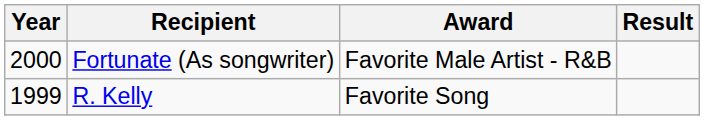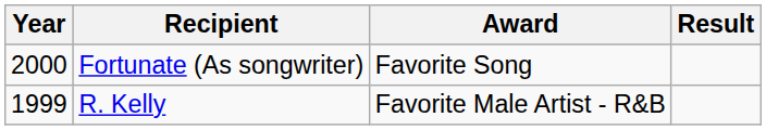 <table class="wikitable">
 <tr>
 <th>Year</th>
 <th>Recipient</th>
 <th>Award</th>
 <th>Result</th>
 </tr>
 <tr>
 <td>2000</td>
 <td><a href='#'>Fortunate</a> (As songwriter)</td>
-<td>Favorite Male Artist - R&B</td>
+<td>Favorite Song</td>
 <td></td>
 </tr>
 <tr>
 <td>1999</td>
 <td><a href='#'>R. Kelly</a></td>
-<td>Favorite Song</td>
+<td>Favorite Male Artist - R&B</td>
 <td></td>
 </tr>
 </table>
